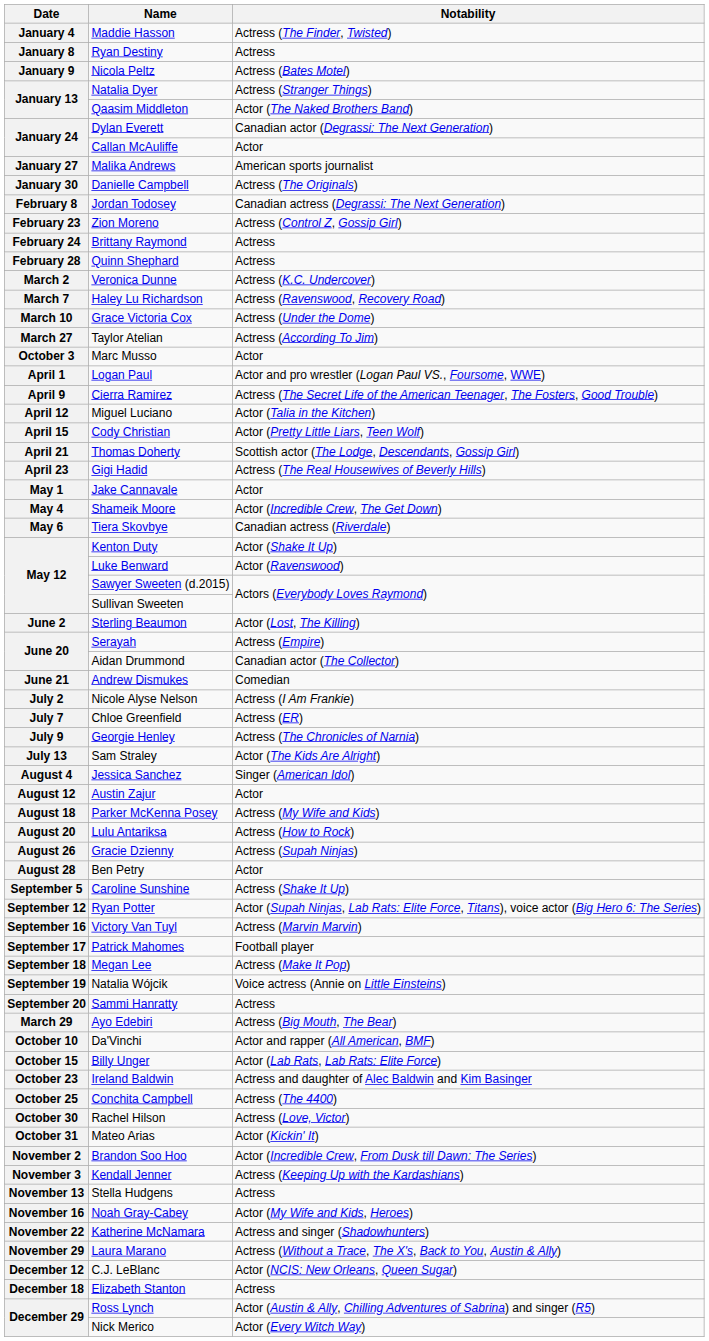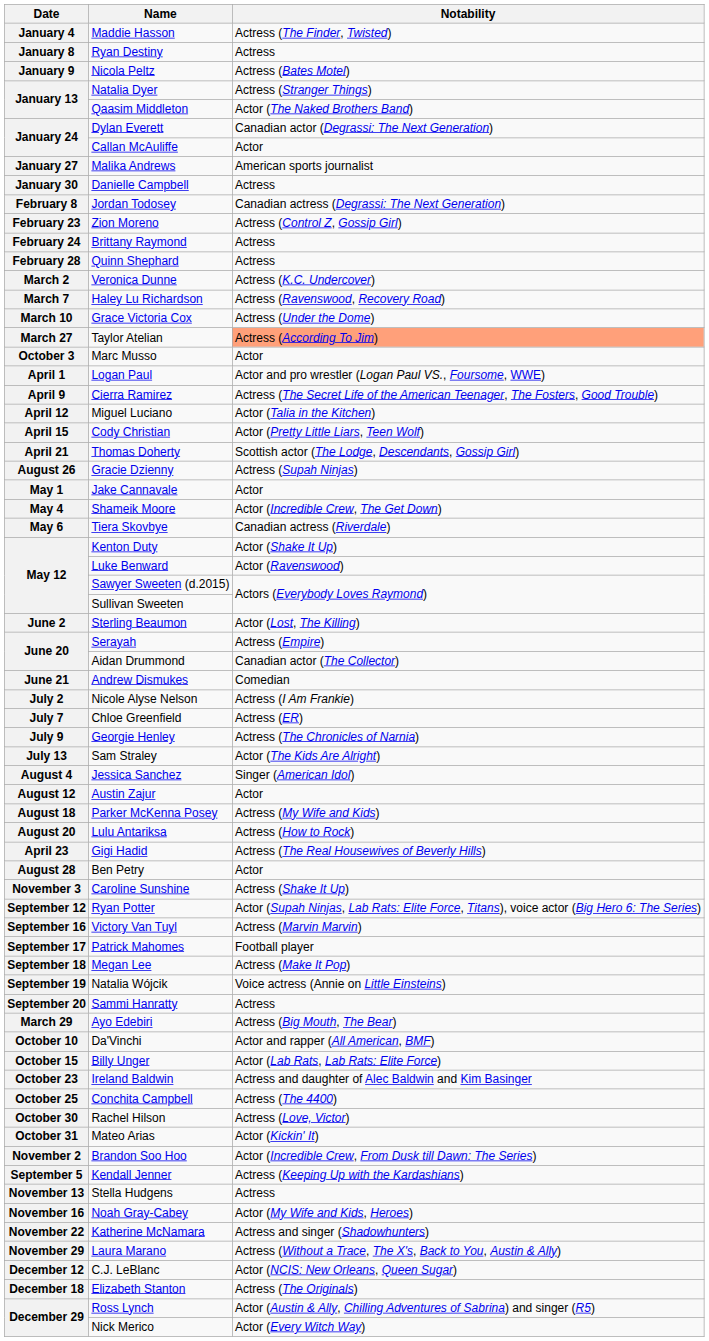 <table class="wikitable">
 <tr>
 <th>Date</th>
 <th>Name</th>
 <th>Notability</th>
 </tr>
 <tr>
 <th>January 4</th>
 <td><a href='#'>Maddie Hasson</a></td>
 <td>Actress (<em><a href='#'>The Finder</a></em>, <em><a href='#'>Twisted</a></em>)</td>
 </tr>
 <tr>
 <th>January 8</th>
 <td><a href='#'>Ryan Destiny</a></td>
 <td>Actress</td>
 </tr>
 <tr>
 <th>January 9</th>
 <td><a href='#'>Nicola Peltz</a></td>
 <td>Actress (<em><a href='#'>Bates Motel</a></em>)</td>
 </tr>
 <tr>
 <th rowspan="2">January 13</th>
 <td><a href='#'>Natalia Dyer</a></td>
 <td>Actress (<em><a href='#'>Stranger Things</a></em>)</td>
 </tr>
 <tr>
 <td><a href='#'>Qaasim Middleton</a></td>
 <td>Actor (<em><a href='#'>The Naked Brothers Band</a></em>)</td>
 </tr>
 <tr>
 <th rowspan="2">January 24</th>
 <td><a href='#'>Dylan Everett</a></td>
 <td>Canadian actor (<em><a href='#'>Degrassi: The Next Generation</a></em>)</td>
 </tr>
 <tr>
 <td><a href='#'>Callan McAuliffe</a></td>
 <td>Actor</td>
 </tr>
 <tr>
 <th>January 27</th>
 <td><a href='#'>Malika Andrews</a></td>
 <td>American sports journalist</td>
 </tr>
 <tr>
 <th>January 30</th>
 <td><a href='#'>Danielle Campbell</a></td>
-<td>Actress (<em><a href='#'>The Originals</a></em>)</td>
+<td>Actress</td>
 </tr>
 <tr>
 <th>February 8</th>
 <td><a href='#'>Jordan Todosey</a></td>
 <td>Canadian actress (<em><a href='#'>Degrassi: The Next Generation</a></em>)</td>
 </tr>
 <tr>
 <th>February 23</th>
 <td><a href='#'>Zion Moreno</a></td>
 <td>Actress (<em><a href='#'>Control Z</a></em>, <em><a href='#'>Gossip Girl</a></em>)</td>
 </tr>
 <tr>
 <th>February 24</th>
 <td><a href='#'>Brittany Raymond</a></td>
 <td>Actress</td>
 </tr>
 <tr>
 <th>February 28</th>
 <td><a href='#'>Quinn Shephard</a></td>
 <td>Actress</td>
 </tr>
 <tr>
 <th>March 2</th>
 <td><a href='#'>Veronica Dunne</a></td>
 <td>Actress (<em><a href='#'>K.C. Undercover</a></em>)</td>
 </tr>
 <tr>
 <th>March 7</th>
 <td><a href='#'>Haley Lu Richardson</a></td>
 <td>Actress (<em><a href='#'>Ravenswood</a></em>, <em><a href='#'>Recovery Road</a></em>)</td>
 </tr>
 <tr>
 <th>March 10</th>
 <td><a href='#'>Grace Victoria Cox</a></td>
 <td>Actress (<em><a href='#'>Under the Dome</a></em>)</td>
 </tr>
 <tr>
 <th>March 27</th>
 <td>Taylor Atelian</td>
-<td>Actress (<em><a href='#'>According To Jim</a></em>)</td>
+<td style="background: lightsalmon;">Actress (<em><a href='#'>According To Jim</a></em>)</td>
 </tr>
 <tr>
 <th>October 3</th>
 <td>Marc Musso</td>
 <td>Actor</td>
 </tr>
 <tr>
 <th>April 1</th>
 <td><a href='#'>Logan Paul</a></td>
 <td>Actor and pro wrestler (<em>Logan Paul VS.</em>, <a href='#'><em>Foursome</em></a>, <a href='#'>WWE</a>)</td>
 </tr>
 <tr>
 <th>April 9</th>
 <td><a href='#'>Cierra Ramirez</a></td>
 <td>Actress (<em><a href='#'>The Secret Life of the American Teenager</a></em>, <em><a href='#'>The Fosters</a></em>, <em><a href='#'>Good Trouble</a></em>)</td>
 </tr>
 <tr>
 <th>April 12</th>
 <td>Miguel Luciano</td>
 <td>Actor (<em><a href='#'>Talia in the Kitchen</a></em>)</td>
 </tr>
 <tr>
 <th>April 15</th>
 <td><a href='#'>Cody Christian</a></td>
 <td>Actor (<em><a href='#'>Pretty Little Liars</a></em>, <em><a href='#'>Teen Wolf</a></em>)</td>
 </tr>
 <tr>
 <th>April 21</th>
 <td><a href='#'>Thomas Doherty</a></td>
 <td>Scottish actor (<em><a href='#'>The Lodge</a></em>, <em><a href='#'>Descendants</a></em>, <em><a href='#'>Gossip Girl</a></em>)</td>
 </tr>
 <tr>
-<th>April 23</th>
-<td><a href='#'>Gigi Hadid</a></td>
-<td>Actress (<em><a href='#'>The Real Housewives of Beverly Hills</a></em>)</td>
+<th>August 26</th>
+<td><a href='#'>Gracie Dzienny</a></td>
+<td>Actress (<em><a href='#'>Supah Ninjas</a></em>)</td>
 </tr>
 <tr>
 <th>May 1</th>
 <td><a href='#'>Jake Cannavale</a></td>
 <td>Actor</td>
 </tr>
 <tr>
 <th>May 4</th>
 <td><a href='#'>Shameik Moore</a></td>
 <td>Actor (<em><a href='#'>Incredible Crew</a></em>, <em><a href='#'>The Get Down</a></em>)</td>
 </tr>
 <tr>
 <th>May 6</th>
 <td><a href='#'>Tiera Skovbye</a></td>
 <td>Canadian actress (<em><a href='#'>Riverdale</a></em>)</td>
 </tr>
 <tr>
 <th rowspan="4">May 12</th>
 <td><a href='#'>Kenton Duty</a></td>
 <td>Actor (<em><a href='#'>Shake It Up</a></em>)</td>
 </tr>
 <tr>
 <td><a href='#'>Luke Benward</a></td>
 <td>Actor (<em><a href='#'>Ravenswood</a></em>)</td>
 </tr>
 <tr>
 <td><a href='#'>Sawyer Sweeten</a> (d.2015)</td>
 <td rowspan="2">Actors (<em><a href='#'>Everybody Loves Raymond</a></em>)</td>
 </tr>
 <tr>
 <td>Sullivan Sweeten</td>
 </tr>
 <tr>
 <th>June 2</th>
 <td><a href='#'>Sterling Beaumon</a></td>
 <td>Actor (<em><a href='#'>Lost</a></em>, <em><a href='#'>The Killing</a></em>)</td>
 </tr>
 <tr>
 <th rowspan="2">June 20</th>
 <td><a href='#'>Serayah</a></td>
 <td>Actress (<em><a href='#'>Empire</a></em>)</td>
 </tr>
 <tr>
 <td>Aidan Drummond</td>
 <td>Canadian actor (<em><a href='#'>The Collector</a></em>)</td>
 </tr>
 <tr>
 <th>June 21</th>
 <td><a href='#'>Andrew Dismukes</a></td>
 <td>Comedian</td>
 </tr>
 <tr>
 <th>July 2</th>
 <td>Nicole Alyse Nelson</td>
 <td>Actress (<em>I Am Frankie</em>)</td>
 </tr>
 <tr>
 <th>July 7</th>
 <td>Chloe Greenfield</td>
 <td>Actress (<em><a href='#'>ER</a></em>)</td>
 </tr>
 <tr>
 <th>July 9</th>
 <td><a href='#'>Georgie Henley</a></td>
 <td>Actress (<em><a href='#'>The Chronicles of Narnia</a></em>)</td>
 </tr>
 <tr>
 <th>July 13</th>
 <td>Sam Straley</td>
 <td>Actor (<em><a href='#'>The Kids Are Alright</a></em>)</td>
 </tr>
 <tr>
 <th>August 4</th>
 <td><a href='#'>Jessica Sanchez</a></td>
 <td>Singer (<em><a href='#'>American Idol</a></em>)</td>
 </tr>
 <tr>
 <th>August 12</th>
 <td><a href='#'>Austin Zajur</a></td>
 <td>Actor</td>
 </tr>
 <tr>
 <th>August 18</th>
 <td><a href='#'>Parker McKenna Posey</a></td>
 <td>Actress (<em><a href='#'>My Wife and Kids</a></em>)</td>
 </tr>
 <tr>
 <th>August 20</th>
 <td><a href='#'>Lulu Antariksa</a></td>
 <td>Actress (<em><a href='#'>How to Rock</a></em>)</td>
 </tr>
 <tr>
-<th>August 26</th>
-<td><a href='#'>Gracie Dzienny</a></td>
-<td>Actress (<em><a href='#'>Supah Ninjas</a></em>)</td>
+<th>April 23</th>
+<td><a href='#'>Gigi Hadid</a></td>
+<td>Actress (<em><a href='#'>The Real Housewives of Beverly Hills</a></em>)</td>
 </tr>
 <tr>
 <th>August 28</th>
 <td>Ben Petry</td>
 <td>Actor</td>
 </tr>
 <tr>
-<th>September 5</th>
+<th>November 3</th>
 <td><a href='#'>Caroline Sunshine</a></td>
 <td>Actress (<em><a href='#'>Shake It Up</a></em>)</td>
 </tr>
 <tr>
 <th>September 12</th>
 <td><a href='#'>Ryan Potter</a></td>
 <td>Actor (<em><a href='#'>Supah Ninjas</a></em>, <em><a href='#'>Lab Rats: Elite Force</a></em>, <em><a href='#'>Titans</a></em>), voice actor (<em><a href='#'>Big Hero 6: The Series</a></em>)</td>
 </tr>
 <tr>
 <th>September 16</th>
 <td><a href='#'>Victory Van Tuyl</a></td>
 <td>Actress (<em><a href='#'>Marvin Marvin</a></em>)</td>
 </tr>
 <tr>
 <th>September 17</th>
 <td><a href='#'>Patrick Mahomes</a></td>
 <td>Football player</td>
 </tr>
 <tr>
 <th>September 18</th>
 <td><a href='#'>Megan Lee</a></td>
 <td>Actress (<em><a href='#'>Make It Pop</a></em>)</td>
 </tr>
 <tr>
 <th>September 19</th>
 <td>Natalia Wójcik</td>
 <td>Voice actress (Annie on <em><a href='#'>Little Einsteins</a></em>)</td>
 </tr>
 <tr>
 <th>September 20</th>
 <td><a href='#'>Sammi Hanratty</a></td>
 <td>Actress</td>
 </tr>
 <tr>
 <th>March 29</th>
 <td><a href='#'>Ayo Edebiri</a></td>
 <td>Actress (<em><a href='#'>Big Mouth</a></em>, <em><a href='#'>The Bear</a></em>)</td>
 </tr>
 <tr>
 <th>October 10</th>
 <td>Da'Vinchi</td>
 <td>Actor and rapper (<em><a href='#'>All American</a></em>, <em><a href='#'>BMF</a></em>)</td>
 </tr>
 <tr>
 <th>October 15</th>
 <td><a href='#'>Billy Unger</a></td>
 <td>Actor (<em><a href='#'>Lab Rats</a></em>, <em><a href='#'>Lab Rats: Elite Force</a></em>)</td>
 </tr>
 <tr>
 <th>October 23</th>
 <td><a href='#'>Ireland Baldwin</a></td>
 <td>Actress and daughter of <a href='#'>Alec Baldwin</a> and <a href='#'>Kim Basinger</a></td>
 </tr>
 <tr>
 <th>October 25</th>
 <td><a href='#'>Conchita Campbell</a></td>
 <td>Actress (<em><a href='#'>The 4400</a></em>)</td>
 </tr>
 <tr>
 <th>October 30</th>
 <td>Rachel Hilson</td>
 <td>Actress (<em><a href='#'>Love, Victor</a></em>)</td>
 </tr>
 <tr>
 <th>October 31</th>
 <td>Mateo Arias</td>
 <td>Actor (<em><a href='#'>Kickin' It</a></em>)</td>
 </tr>
 <tr>
 <th>November 2</th>
 <td><a href='#'>Brandon Soo Hoo</a></td>
 <td>Actor (<em><a href='#'>Incredible Crew</a></em>, <em><a href='#'>From Dusk till Dawn: The Series</a></em>)</td>
 </tr>
 <tr>
-<th>November 3</th>
+<th>September 5</th>
 <td><a href='#'>Kendall Jenner</a></td>
 <td>Actress (<em><a href='#'>Keeping Up with the Kardashians</a></em>)</td>
 </tr>
 <tr>
 <th>November 13</th>
 <td>Stella Hudgens</td>
 <td>Actress</td>
 </tr>
 <tr>
 <th>November 16</th>
 <td><a href='#'>Noah Gray-Cabey</a></td>
 <td>Actor (<em><a href='#'>My Wife and Kids</a></em>, <em><a href='#'>Heroes</a></em>)</td>
 </tr>
 <tr>
 <th>November 22</th>
 <td><a href='#'>Katherine McNamara</a></td>
 <td>Actress and singer (<em><a href='#'>Shadowhunters</a></em>)</td>
 </tr>
 <tr>
 <th>November 29</th>
 <td><a href='#'>Laura Marano</a></td>
 <td>Actress (<em><a href='#'>Without a Trace</a></em>, <em><a href='#'>The X's</a></em>, <em><a href='#'>Back to You</a></em>,  <em><a href='#'>Austin & Ally</a></em>)</td>
 </tr>
 <tr>
 <th>December 12</th>
 <td>C.J. LeBlanc</td>
 <td>Actor (<em><a href='#'>NCIS: New Orleans</a></em>, <em><a href='#'>Queen Sugar</a></em>)</td>
 </tr>
 <tr>
 <th>December 18</th>
 <td><a href='#'>Elizabeth Stanton</a></td>
-<td>Actress</td>
+<td>Actress (<em><a href='#'>The Originals</a></em>)</td>
 </tr>
 <tr>
 <th rowspan="2">December 29</th>
 <td><a href='#'>Ross Lynch</a></td>
 <td>Actor (<em><a href='#'>Austin & Ally</a></em>, <em><a href='#'>Chilling Adventures of Sabrina</a></em>) and singer (<em><a href='#'>R5</a></em>)</td>
 </tr>
 <tr>
 <td>Nick Merico</td>
 <td>Actor (<em><a href='#'>Every Witch Way</a></em>)</td>
 </tr>
 </table>
